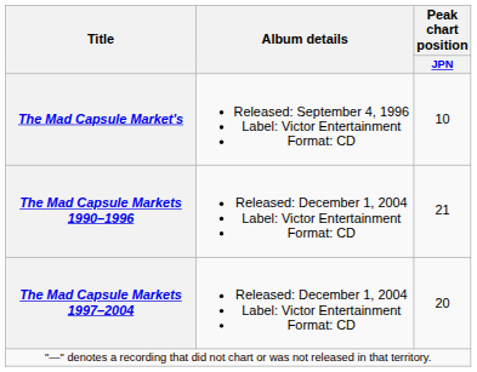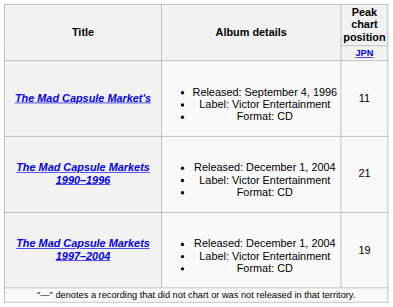 <table class="wikitable plainrowheaders" style="text-align:center;">
 <tr>
 <th scope="col" rowspan="2" style="width:14em;">Title</th>
 <th scope="col" rowspan="2" style="width:16em;">Album details</th>
 <th scope="col" colspan="1">Peak chart position</th>
 </tr>
 <tr>
 <th scope="col" style="width:2em;font-size:85%;"><a href='#'>JPN</a><br></th>
 </tr>
 <tr>
 <th scope="row"><em><a href='#'>The Mad Capsule Market's</a></em></th>
 <td><br><ul><li>Released: September 4, 1996</li><li>Label: Victor Entertainment</li><li>Format: CD</li></ul></td>
-<td>10</td>
+<td>11</td>
 </tr>
 <tr>
 <th scope="row"><em><a href='#'>The Mad Capsule Markets 1990–1996</a></em></th>
 <td><br><ul><li>Released: December 1, 2004</li><li>Label: Victor Entertainment</li><li>Format: CD</li></ul></td>
 <td>21</td>
 </tr>
 <tr>
 <th scope="row"><em><a href='#'>The Mad Capsule Markets 1997–2004</a></em></th>
 <td><br><ul><li>Released: December 1, 2004</li><li>Label: Victor Entertainment</li><li>Format: CD</li></ul></td>
-<td>20</td>
+<td>19</td>
 </tr>
 <tr>
 <td colspan="7" style="font-size:85%">"—" denotes a recording that did not chart or was not released in that territory.</td>
 </tr>
 </table>
